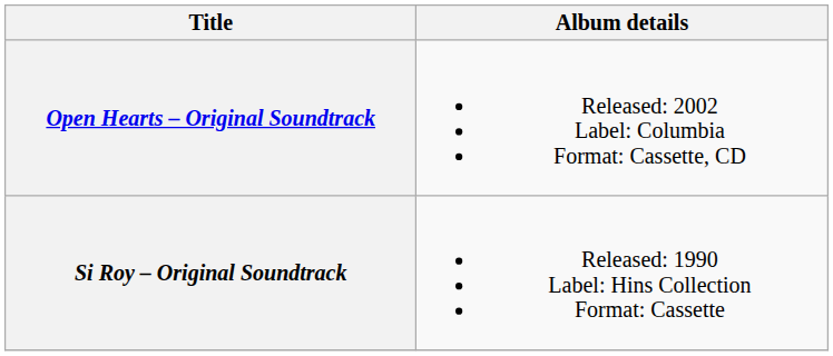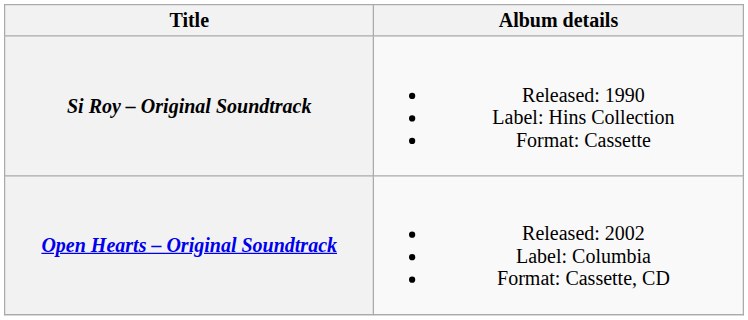 <table class="wikitable plainrowheaders" style="text-align:center;">
 <tr>
 <th scope="col" style="width:18em;">Title</th>
 <th scope="col" style="width:18em;">Album details</th>
 </tr>
 <tr>
+<th scope="row"><em>Si Roy – Original Soundtrack</em></th>
+<td><br><ul><li>Released: 1990</li><li>Label: Hins Collection</li><li>Format: Cassette</li></ul></td>
+</tr>
+<tr>
 <th scope="row"><em><a href='#'>Open Hearts – Original Soundtrack</a></em></th>
 <td><br><ul><li>Released: 2002</li><li>Label: Columbia</li><li>Format: Cassette, CD</li></ul></td>
 </tr>
 <tr>
-<th scope="row"><em>Si Roy – Original Soundtrack</em></th>
-<td><br><ul><li>Released: 1990</li><li>Label: Hins Collection</li><li>Format: Cassette</li></ul></td>
-</tr>
-<tr>
 </tr>
 </table>
